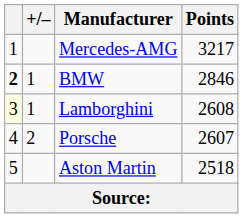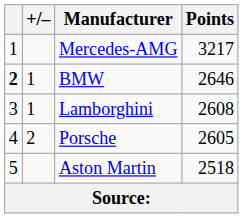 <table class="wikitable" style="font-size: 95%;">
 <tr>
 <th scope="col"></th>
 <th scope="col">+/–</th>
 <th scope="col">Manufacturer</th>
 <th scope="col">Points</th>
 </tr>
 <tr>
 <td align=center>1</td>
 <td align="left"></td>
 <td> <a href='#'>Mercedes-AMG</a></td>
 <td align=right>3217</td>
 </tr>
 <tr>
 <td align=center><strong>2</strong></td>
 <td align=left> 1</td>
 <td> <a href='#'>BMW</a></td>
-<td align=right>2846</td>
+<td align=right>2646</td>
 </tr>
 <tr>
-<td align=center style="background: lightyellow;">3</td>
+<td align=center>3</td>
 <td align="left"> 1</td>
 <td> <a href='#'>Lamborghini</a></td>
 <td align=right>2608</td>
 </tr>
 <tr>
 <td align=center>4</td>
 <td align=left> 2</td>
 <td> <a href='#'>Porsche</a></td>
-<td align=right>2607</td>
+<td align=right>2605</td>
 </tr>
 <tr>
 <td align=center>5</td>
 <td align="left"></td>
 <td> <a href='#'>Aston Martin</a></td>
 <td align=right>2518</td>
 </tr>
 <tr>
 <th colspan=5>Source:</th>
 </tr>
 </table>
